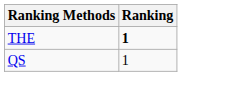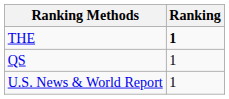 <table class="wikitable">
 <tr>
 <th>Ranking Methods</th>
 <th>Ranking</th>
 </tr>
 <tr>
 <td><a href='#'>THE</a></td>
 <td><strong>1</strong></td>
 </tr>
 <tr>
 <td><a href='#'>QS</a></td>
 <td>1</td>
 </tr>
+<tr>
+<td><a href='#'>U.S. News & World Report</a></td>
+<td>1</td>
+</tr>
 </table>
